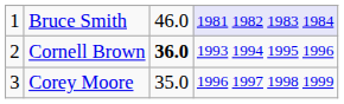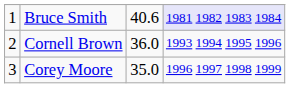 <table class="wikitable">
 <tr>
 </tr>
 <tr>
 <td>1</td>
 <td><a href='#'>Bruce Smith</a></td>
-<td>46.0</td>
+<td>40.6</td>
 <td style="background: lavender; font-size:80%;"><a href='#'>1981</a> <a href='#'>1982</a> <a href='#'>1983</a> <a href='#'>1984</a></td>
 </tr>
 <tr>
 <td>2</td>
 <td><a href='#'>Cornell Brown</a></td>
-<td><strong>36.0</strong></td>
+<td>36.0</td>
 <td style="font-size:80%;"><a href='#'>1993</a> <a href='#'>1994</a> <a href='#'>1995</a> <a href='#'>1996</a></td>
 </tr>
 <tr>
 <td>3</td>
 <td><a href='#'>Corey Moore</a></td>
 <td>35.0</td>
 <td style="font-size:80%;"><a href='#'>1996</a> <a href='#'>1997</a> <a href='#'>1998</a> <a href='#'>1999</a></td>
 </tr>
 </table>
